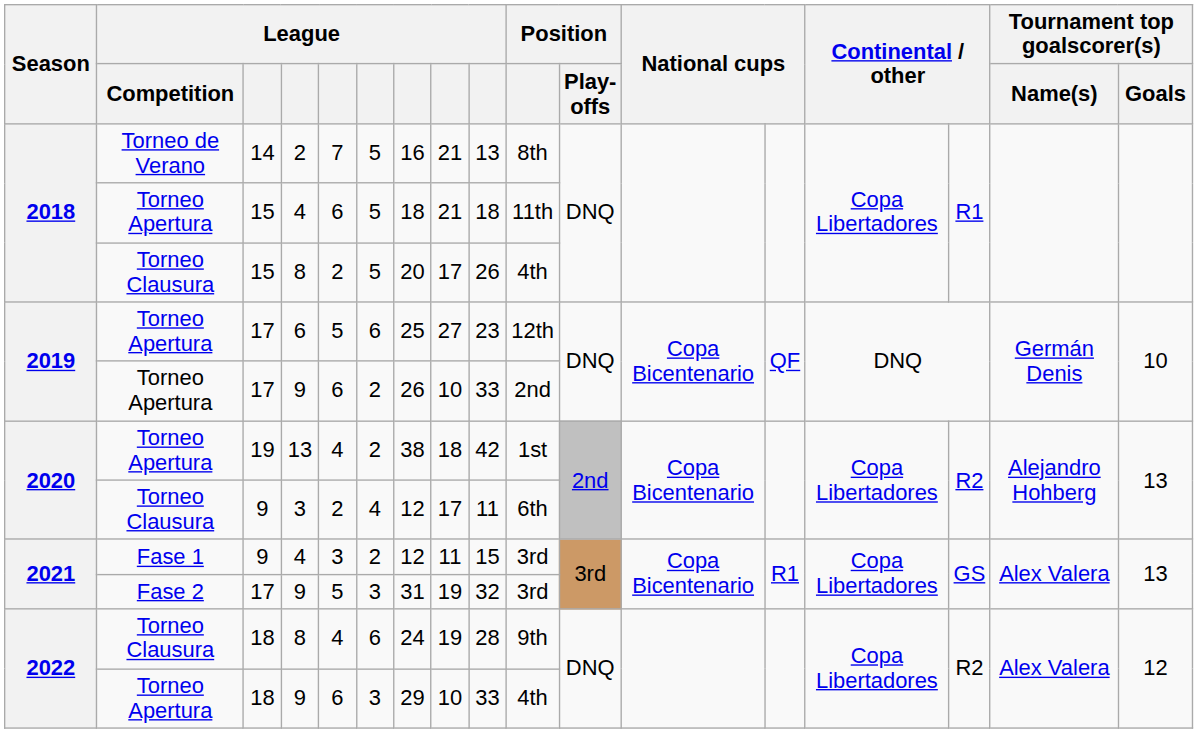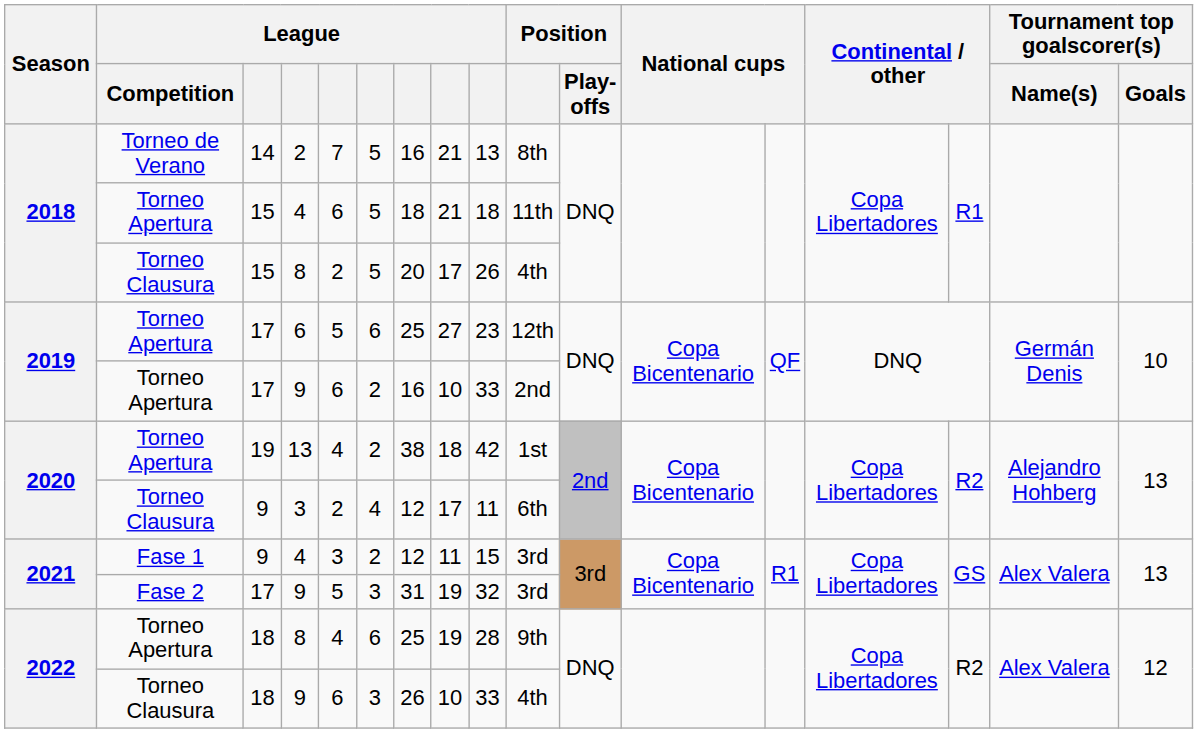 <table class="wikitable" style="text-align: center">
 <tr>
 <th width=60px rowspan=2>Season</th>
 <th colspan="8">League</th>
 <th colspan=2>Position</th>
 <th rowspan=2 colspan=2>National cups</th>
 <th rowspan=2 colspan=2><a href='#'>Continental</a> / other</th>
 <th colspan=2>Tournament top goalscorer(s)</th>
 </tr>
 <tr>
 <th>Competition</th>
 <th width="20"></th>
 <th width="20"></th>
 <th width="20"></th>
 <th width="20"></th>
 <th width="20"></th>
 <th width="20"></th>
 <th width="20"></th>
 <th width="20"></th>
 <th width="20">Play-offs</th>
 <th>Name(s)</th>
 <th>Goals</th>
 </tr>
 <tr>
 <th rowspan=3><a href='#'>2018</a></th>
 <td><a href='#'>Torneo de Verano</a></td>
 <td>14</td>
 <td>2</td>
 <td>7</td>
 <td>5</td>
 <td>16</td>
 <td>21</td>
 <td>13</td>
 <td>8th</td>
 <td rowspan=3>DNQ</td>
 <td rowspan=3></td>
 <td rowspan=3></td>
 <td rowspan=3><a href='#'>Copa Libertadores</a></td>
 <td rowspan=3><a href='#'>R1</a></td>
 <td rowspan=3></td>
 <td rowspan=3></td>
 </tr>
 <tr>
 <td><a href='#'>Torneo Apertura</a></td>
 <td>15</td>
 <td>4</td>
 <td>6</td>
 <td>5</td>
 <td>18</td>
 <td>21</td>
 <td>18</td>
 <td>11th</td>
 </tr>
 <tr>
 <td><a href='#'>Torneo Clausura</a></td>
 <td>15</td>
 <td>8</td>
 <td>2</td>
 <td>5</td>
 <td>20</td>
 <td>17</td>
 <td>26</td>
 <td>4th</td>
 </tr>
 <tr>
 <th rowspan=2><a href='#'>2019</a></th>
 <td><a href='#'>Torneo Apertura</a></td>
 <td>17</td>
 <td>6</td>
 <td>5</td>
 <td>6</td>
 <td>25</td>
 <td>27</td>
 <td>23</td>
 <td>12th</td>
 <td rowspan=2>DNQ</td>
 <td rowspan=2><a href='#'>Copa Bicentenario</a></td>
 <td rowspan=2><a href='#'>QF</a></td>
 <td rowspan=2 colspan=2>DNQ</td>
 <td rowspan=2> <a href='#'>Germán Denis</a></td>
 <td rowspan=2>10</td>
 </tr>
 <tr>
 <td>Torneo Apertura</td>
 <td>17</td>
 <td>9</td>
 <td>6</td>
 <td>2</td>
-<td>26</td>
+<td>16</td>
 <td>10</td>
 <td>33</td>
 <td>2nd</td>
 </tr>
 <tr>
 <th rowspan=2><a href='#'>2020</a></th>
 <td><a href='#'>Torneo Apertura</a></td>
 <td>19</td>
 <td>13</td>
 <td>4</td>
 <td>2</td>
 <td>38</td>
 <td>18</td>
 <td>42</td>
 <td>1st</td>
 <td bgcolor=silver rowspan=2><a href='#'>2nd</a></td>
 <td rowspan=2><a href='#'>Copa Bicentenario</a></td>
 <td rowspan=2></td>
 <td rowspan=2><a href='#'>Copa Libertadores</a></td>
 <td rowspan=2><a href='#'>R2</a></td>
 <td rowspan=2> <a href='#'>Alejandro Hohberg</a></td>
 <td rowspan=2>13</td>
 </tr>
 <tr>
 <td><a href='#'>Torneo Clausura</a></td>
 <td>9</td>
 <td>3</td>
 <td>2</td>
 <td>4</td>
 <td>12</td>
 <td>17</td>
 <td>11</td>
 <td>6th</td>
 </tr>
 <tr>
 <th rowspan=2><a href='#'>2021</a></th>
 <td><a href='#'>Fase 1</a></td>
 <td>9</td>
 <td>4</td>
 <td>3</td>
 <td>2</td>
 <td>12</td>
 <td>11</td>
 <td>15</td>
 <td>3rd</td>
 <td rowspan=2 bgcolor=cc9966>3rd</td>
 <td rowspan=2><a href='#'>Copa Bicentenario</a></td>
 <td rowspan=2><a href='#'>R1</a></td>
 <td rowspan=2><a href='#'>Copa Libertadores</a></td>
 <td rowspan=2><a href='#'>GS</a></td>
 <td rowspan=2> <a href='#'>Alex Valera</a></td>
 <td rowspan=2>13</td>
 </tr>
 <tr>
 <td><a href='#'>Fase 2</a></td>
 <td>17</td>
 <td>9</td>
 <td>5</td>
 <td>3</td>
 <td>31</td>
 <td>19</td>
 <td>32</td>
 <td>3rd</td>
 </tr>
 <tr>
 <th rowspan="2"><a href='#'>2022</a></th>
-<td><a href='#'>Torneo Clausura</a></td>
+<td>Torneo Apertura</td>
 <td>18</td>
 <td>8</td>
 <td>4</td>
 <td>6</td>
-<td>24</td>
+<td>25</td>
 <td>19</td>
 <td>28</td>
 <td>9th</td>
 <td rowspan="2">DNQ</td>
 <td rowspan="2"></td>
 <td rowspan="2"></td>
 <td rowspan="2"><a href='#'>Copa Libertadores</a></td>
 <td rowspan="2">R2</td>
 <td rowspan="2"> <a href='#'>Alex Valera</a></td>
 <td rowspan="2">12</td>
 </tr>
 <tr>
-<td><a href='#'>Torneo Apertura</a></td>
+<td>Torneo Clausura</td>
 <td>18</td>
 <td>9</td>
 <td>6</td>
 <td>3</td>
-<td>29</td>
+<td>26</td>
 <td>10</td>
 <td>33</td>
 <td>4th</td>
 </tr>
 </table>
